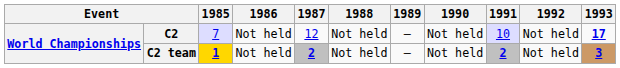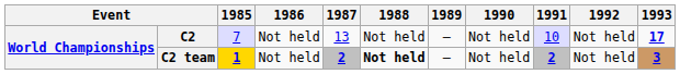 <table class="wikitable plainrowheaders" style=font-size:90%>
 <tr>
 <th scope="col" colspan=2>Event</th>
 <th scope="col">1985</th>
 <th scope="col">1986</th>
 <th scope="col">1987</th>
 <th scope="col">1988</th>
 <th scope="col">1989</th>
 <th scope="col">1990</th>
 <th scope="col">1991</th>
 <th scope="col">1992</th>
 <th scope="col">1993</th>
 </tr>
 <tr style="text-align:center;">
 <th scope="row" rowspan=4><a href='#'>World Championships</a></th>
 <th scope="row">C2</th>
 <td style="background:#ddf;"><a href='#'>7</a></td>
 <td>Not held</td>
-<td><a href='#'>12</a></td>
+<td><a href='#'>13</a></td>
 <td>Not held</td>
 <td>—</td>
 <td>Not held</td>
 <td style="background:#ddf;"><a href='#'>10</a></td>
 <td>Not held</td>
 <td><strong><a href='#'>17</a></strong></td>
 </tr>
 <tr style="text-align:center;">
 <th scope="row">C2 team</th>
 <td style="background:gold;"><a href='#'><strong>1</strong></a></td>
 <td>Not held</td>
 <td style="background:silver;"><a href='#'><strong>2</strong></a></td>
-<td>Not held</td>
+<td><strong>Not held</strong></td>
 <td>—</td>
 <td>Not held</td>
 <td style="background:silver;"><a href='#'><strong>2</strong></a></td>
 <td>Not held</td>
 <td style="background:#cc9966;"><a href='#'><strong>3</strong></a></td>
 </tr>
 </table>
